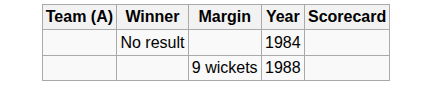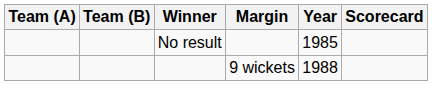 <table class="wikitable" style="margin: 1em auto 1em auto">
 <tr>
 <th>Team (A)</th>
+<th>Team (B)</th>
 <th>Winner</th>
 <th>Margin</th>
 <th>Year</th>
 <th>Scorecard</th>
 </tr>
 <tr>
 <td></td>
+<td></td>
 <td>No result</td>
 <td></td>
-<td>1984</td>
+<td>1985</td>
 <td></td>
 </tr>
 <tr>
+<td></td>
 <td></td>
 <td></td>
 <td>9 wickets</td>
 <td>1988</td>
 <td></td>
 </tr>
 </table>
